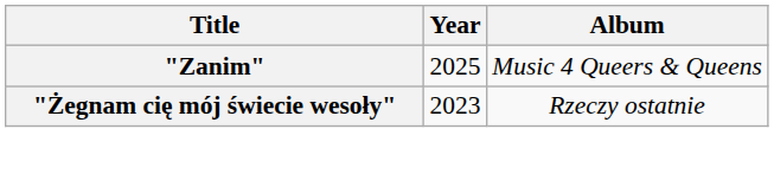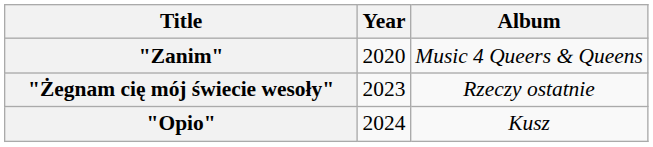 <table class="wikitable plainrowheaders" style="text-align:center;">
 <tr>
 <th scope="col" style="width:16em;">Title</th>
 <th scope="col" style="width:1em;">Year</th>
 <th scope="col">Album</th>
 </tr>
 <tr>
 <th scope="row">"Zanim"<br></th>
-<td>2025</td>
+<td>2020</td>
 <td><em>Music 4 Queers & Queens</em></td>
 </tr>
 <tr>
 <th scope="row">"Żegnam cię mój świecie wesoły"<br></th>
 <td>2023</td>
 <td><em>Rzeczy ostatnie</em></td>
 </tr>
+<tr>
+<th scope="row">"Opio"<br></th>
+<td>2024</td>
+<td><em>Kusz</em></td>
+</tr>
 </table>
